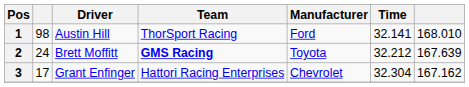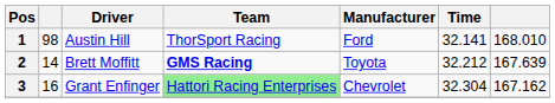 <table class="wikitable" style="font-size:95%">
 <tr>
 <th>Pos</th>
 <th></th>
 <th>Driver</th>
 <th>Team</th>
 <th>Manufacturer</th>
 <th>Time</th>
 <th></th>
 </tr>
 <tr>
 <th>1</th>
 <td>98</td>
 <td><a href='#'>Austin Hill</a></td>
 <td><a href='#'>ThorSport Racing</a></td>
 <td><a href='#'>Ford</a></td>
 <td>32.141</td>
 <td>168.010</td>
 </tr>
 <tr>
 <th>2</th>
-<td>24</td>
+<td>14</td>
 <td><a href='#'>Brett Moffitt</a></td>
 <td><strong><a href='#'>GMS Racing</a></strong></td>
 <td><a href='#'>Toyota</a></td>
 <td>32.212</td>
 <td>167.639</td>
 </tr>
 <tr>
 <th>3</th>
-<td>17</td>
+<td>16</td>
 <td><a href='#'>Grant Enfinger</a></td>
-<td><a href='#'>Hattori Racing Enterprises</a></td>
+<td style="background: lightgreen;"><a href='#'>Hattori Racing Enterprises</a></td>
 <td><a href='#'>Chevrolet</a></td>
 <td>32.304</td>
 <td>167.162</td>
 </tr>
 <tr>
 </tr>
 </table>
